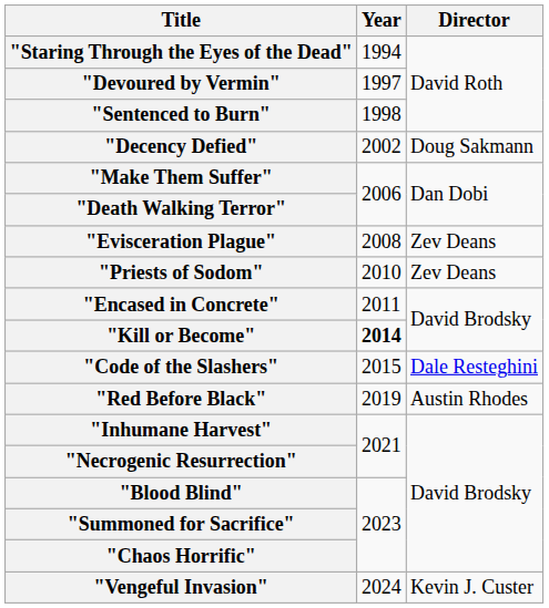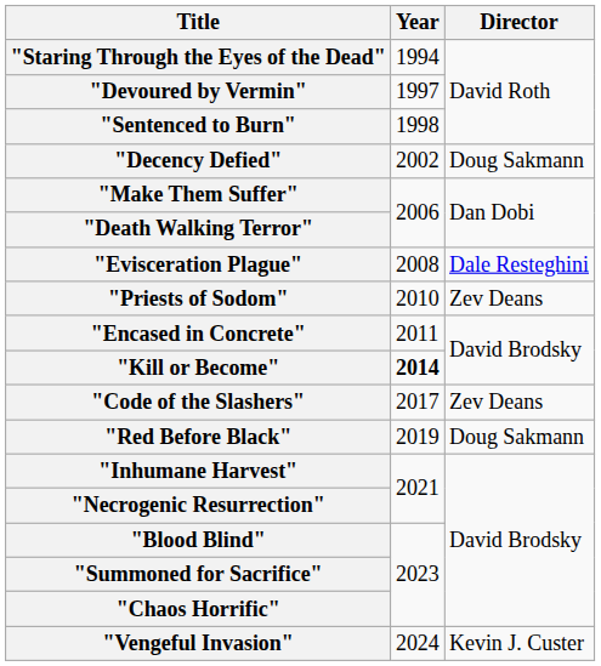 <table class="wikitable plainrowheaders">
 <tr>
 <th>Title</th>
 <th>Year</th>
 <th>Director</th>
 </tr>
 <tr>
 <th scope="row">"Staring Through the Eyes of the Dead"</th>
 <td>1994</td>
 <td rowspan="3">David Roth</td>
 </tr>
 <tr>
 <th scope="row">"Devoured by Vermin"</th>
 <td>1997</td>
 </tr>
 <tr>
 <th scope="row">"Sentenced to Burn"</th>
 <td>1998</td>
 </tr>
 <tr>
 <th scope="row">"Decency Defied"</th>
 <td>2002</td>
 <td>Doug Sakmann</td>
 </tr>
 <tr>
 <th scope="row">"Make Them Suffer"</th>
 <td rowspan="2">2006</td>
 <td rowspan="2">Dan Dobi</td>
 </tr>
 <tr>
 <th scope="row">"Death Walking Terror"</th>
 </tr>
 <tr>
 <th scope="row">"Evisceration Plague"</th>
 <td>2008</td>
-<td>Zev Deans</td>
+<td><a href='#'>Dale Resteghini</a></td>
 </tr>
 <tr>
 <th scope="row">"Priests of Sodom"</th>
 <td>2010</td>
 <td>Zev Deans</td>
 </tr>
 <tr>
 <th scope="row">"Encased in Concrete"</th>
 <td>2011</td>
 <td rowspan=2>David Brodsky</td>
 </tr>
 <tr>
 <th scope="row">"Kill or Become"</th>
 <td><strong>2014</strong></td>
 </tr>
 <tr>
 <th scope="row">"Code of the Slashers"</th>
-<td>2015</td>
-<td><a href='#'>Dale Resteghini</a></td>
+<td>2017</td>
+<td>Zev Deans</td>
 </tr>
 <tr>
 <th scope="row">"Red Before Black"</th>
 <td>2019</td>
-<td>Austin Rhodes</td>
+<td>Doug Sakmann</td>
 </tr>
 <tr>
 <th scope="row">"Inhumane Harvest"</th>
 <td rowspan="2">2021</td>
 <td rowspan="5">David Brodsky</td>
 </tr>
 <tr>
 <th scope="row">"Necrogenic Resurrection"</th>
 </tr>
 <tr>
 <th scope="row">"Blood Blind"</th>
 <td rowspan="3">2023</td>
 </tr>
 <tr>
 <th scope="row">"Summoned for Sacrifice"</th>
 </tr>
 <tr>
 <th scope="row">"Chaos Horrific"</th>
 </tr>
 <tr>
 <th scope="row">"Vengeful Invasion"</th>
 <td>2024</td>
 <td>Kevin J. Custer</td>
 </tr>
 </table>
